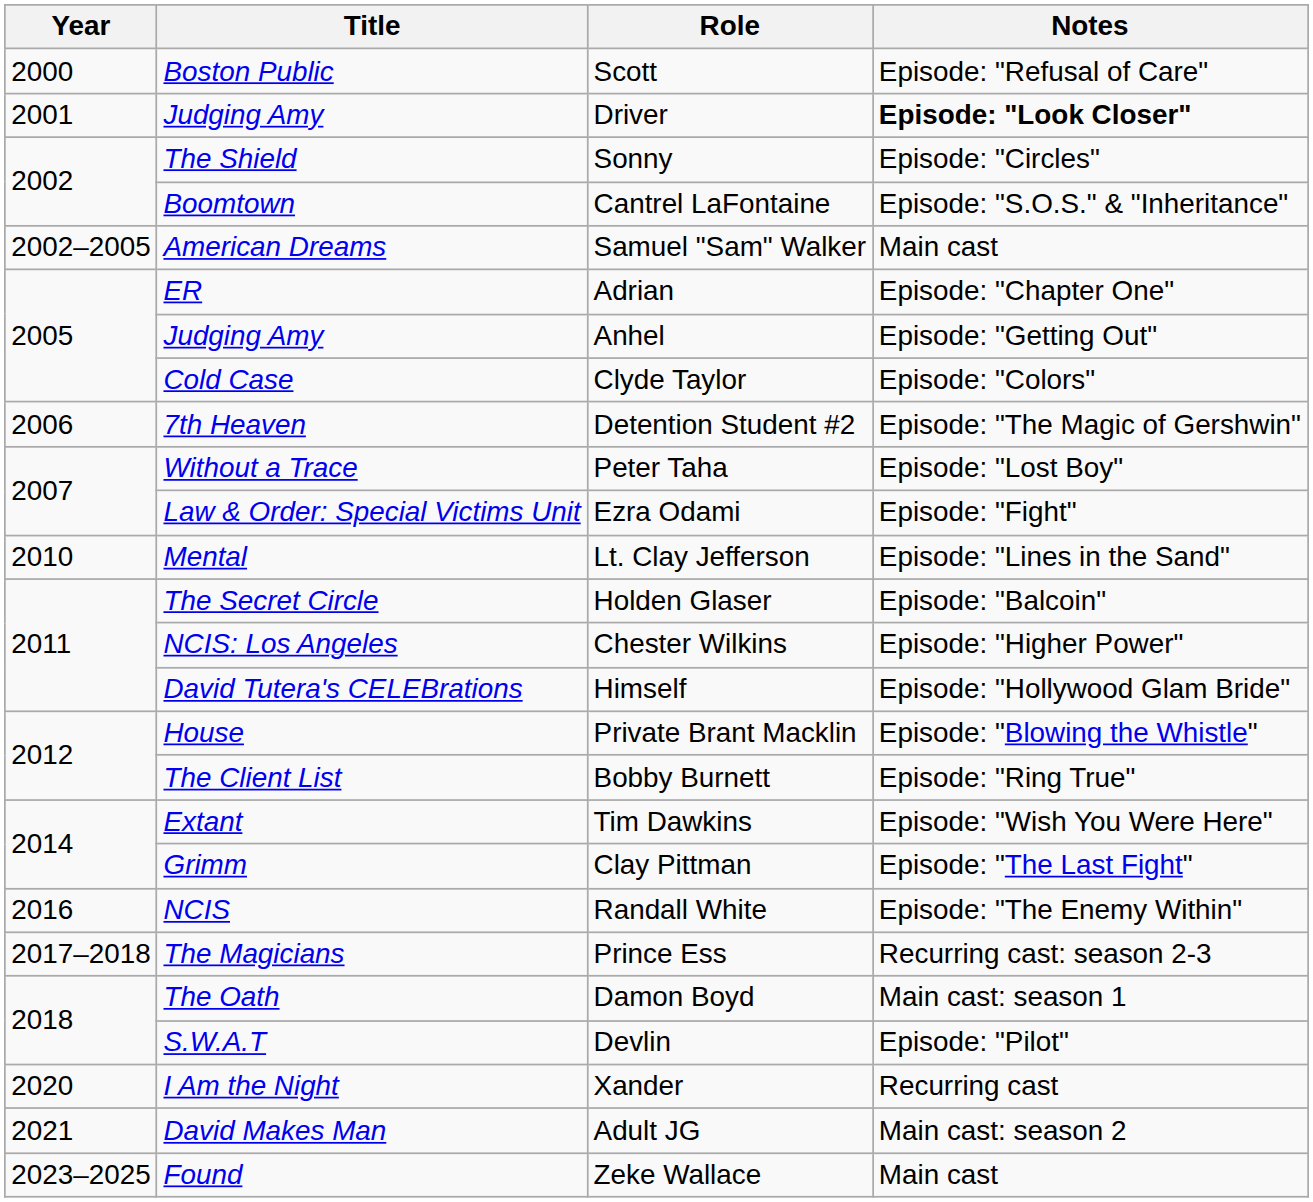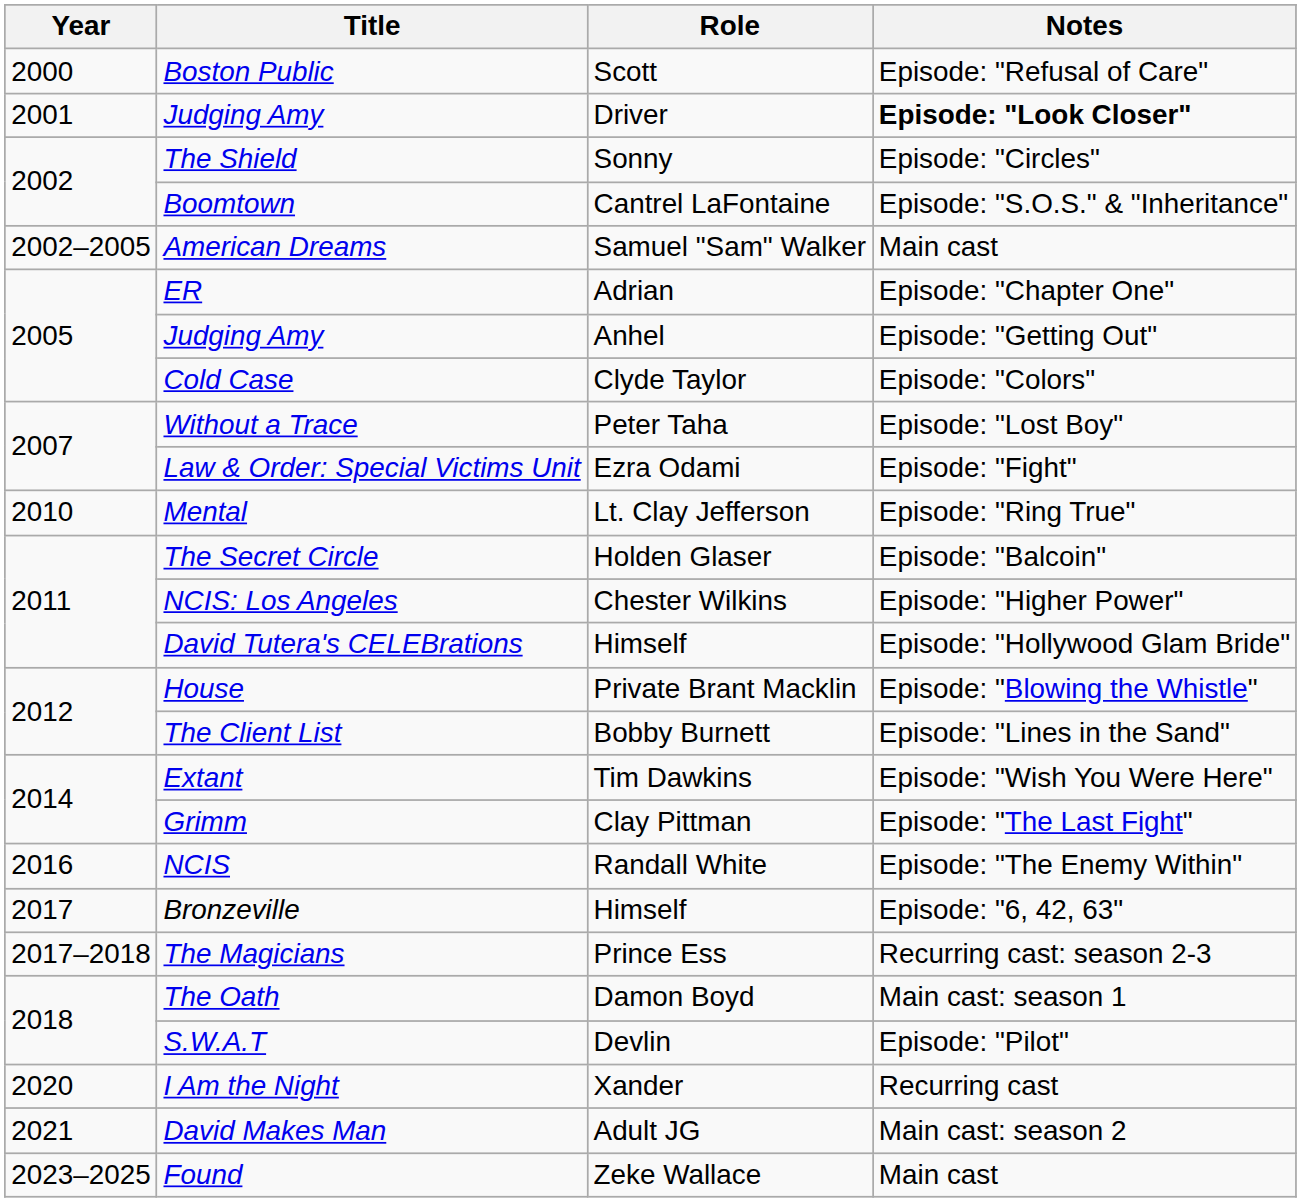 <table class="wikitable">
 <tr>
 <th>Year</th>
 <th>Title</th>
 <th>Role</th>
 <th>Notes</th>
 </tr>
 <tr>
 <td>2000</td>
 <td><em><a href='#'>Boston Public</a></em></td>
 <td>Scott</td>
 <td>Episode: "Refusal of Care"</td>
 </tr>
 <tr>
 <td>2001</td>
 <td><em><a href='#'>Judging Amy</a></em></td>
 <td>Driver</td>
 <td><strong>Episode: "Look Closer"</strong></td>
 </tr>
 <tr>
 <td rowspan="2">2002</td>
 <td><em><a href='#'>The Shield</a></em></td>
 <td>Sonny</td>
 <td>Episode: "Circles"</td>
 </tr>
 <tr>
 <td><em><a href='#'>Boomtown</a></em></td>
 <td>Cantrel LaFontaine</td>
 <td>Episode: "S.O.S." & "Inheritance"</td>
 </tr>
 <tr>
 <td>2002–2005</td>
 <td><em><a href='#'>American Dreams</a></em></td>
 <td>Samuel "Sam" Walker</td>
 <td>Main cast</td>
 </tr>
 <tr>
 <td rowspan="3">2005</td>
 <td><em><a href='#'>ER</a></em></td>
 <td>Adrian</td>
 <td>Episode: "Chapter One"</td>
 </tr>
 <tr>
 <td><em><a href='#'>Judging Amy</a></em></td>
 <td>Anhel</td>
 <td>Episode: "Getting Out"</td>
 </tr>
 <tr>
 <td><em><a href='#'>Cold Case</a></em></td>
 <td>Clyde Taylor</td>
 <td>Episode: "Colors"</td>
 </tr>
 <tr>
-<td>2006</td>
-<td><em><a href='#'>7th Heaven</a></em></td>
-<td>Detention Student #2</td>
-<td>Episode: "The Magic of Gershwin"</td>
-</tr>
-<tr>
 <td rowspan="2">2007</td>
 <td><em><a href='#'>Without a Trace</a></em></td>
 <td>Peter Taha</td>
 <td>Episode: "Lost Boy"</td>
 </tr>
 <tr>
 <td><em><a href='#'>Law & Order: Special Victims Unit</a></em></td>
 <td>Ezra Odami</td>
 <td>Episode: "Fight"</td>
 </tr>
 <tr>
 <td>2010</td>
 <td><em><a href='#'>Mental</a></em></td>
 <td>Lt. Clay Jefferson</td>
-<td>Episode: "Lines in the Sand"</td>
+<td>Episode: "Ring True"</td>
 </tr>
 <tr>
 <td rowspan="3">2011</td>
 <td><em><a href='#'>The Secret Circle</a></em></td>
 <td>Holden Glaser</td>
 <td>Episode: "Balcoin"</td>
 </tr>
 <tr>
 <td><em><a href='#'>NCIS: Los Angeles</a></em></td>
 <td>Chester Wilkins</td>
 <td>Episode: "Higher Power"</td>
 </tr>
 <tr>
 <td><em><a href='#'>David Tutera's CELEBrations</a></em></td>
 <td>Himself</td>
 <td>Episode: "Hollywood Glam Bride"</td>
 </tr>
 <tr>
 <td rowspan="2">2012</td>
 <td><em><a href='#'>House</a></em></td>
 <td>Private Brant Macklin</td>
 <td>Episode: "<a href='#'>Blowing the Whistle</a>"</td>
 </tr>
 <tr>
 <td><em><a href='#'>The Client List</a></em></td>
 <td>Bobby Burnett</td>
-<td>Episode: "Ring True"</td>
+<td>Episode: "Lines in the Sand"</td>
 </tr>
 <tr>
 <td rowspan="2">2014</td>
 <td><em><a href='#'>Extant</a></em></td>
 <td>Tim Dawkins</td>
 <td>Episode: "Wish You Were Here"</td>
 </tr>
 <tr>
 <td><em><a href='#'>Grimm</a></em></td>
 <td>Clay Pittman</td>
 <td>Episode: "<a href='#'>The Last Fight</a>"</td>
 </tr>
 <tr>
 <td>2016</td>
 <td><em><a href='#'>NCIS</a></em></td>
 <td>Randall White</td>
 <td>Episode: "The Enemy Within"</td>
+</tr>
+<tr>
+<td>2017</td>
+<td><em>Bronzeville</em></td>
+<td>Himself</td>
+<td>Episode: "6, 42, 63"</td>
 </tr>
 <tr>
 <td>2017–2018</td>
 <td><em><a href='#'>The Magicians</a></em></td>
 <td>Prince Ess</td>
 <td>Recurring cast: season 2-3</td>
 </tr>
 <tr>
 <td rowspan="2">2018</td>
 <td><em><a href='#'>The Oath</a></em></td>
 <td>Damon Boyd</td>
 <td>Main cast: season 1</td>
 </tr>
 <tr>
 <td><em><a href='#'>S.W.A.T</a></em></td>
 <td>Devlin</td>
 <td>Episode: "Pilot"</td>
 </tr>
 <tr>
 <td>2020</td>
 <td><em><a href='#'>I Am the Night</a></em></td>
 <td>Xander</td>
 <td>Recurring cast</td>
 </tr>
 <tr>
 <td>2021</td>
 <td><em><a href='#'>David Makes Man</a></em></td>
 <td>Adult JG</td>
 <td>Main cast: season 2</td>
 </tr>
 <tr>
 <td>2023–2025</td>
 <td><em><a href='#'>Found</a></em></td>
 <td>Zeke Wallace</td>
 <td>Main cast</td>
 </tr>
 </table>
